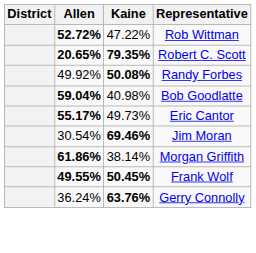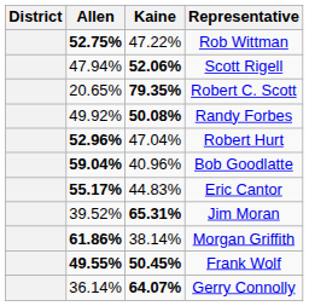 <table class=wikitable>
 <tr>
 <th>District</th>
 <th>Allen</th>
 <th>Kaine</th>
 <th>Representative</th>
 </tr>
 <tr align=center>
 <th></th>
-<td><strong>52.72%</strong></td>
+<td><strong>52.75%</strong></td>
 <td>47.22%</td>
 <td><a href='#'>Rob Wittman</a></td>
 </tr>
 <tr align=center>
 <th></th>
-<td><strong>20.65%</strong></td>
+<td>47.94%</td>
+<td><strong>52.06%</strong></td>
+<td><a href='#'>Scott Rigell</a></td>
+</tr>
+<tr align=center>
+<th></th>
+<td>20.65%</td>
 <td><strong>79.35%</strong></td>
 <td><a href='#'>Robert C. Scott</a></td>
 </tr>
 <tr align=center>
 <th></th>
 <td>49.92%</td>
 <td><strong>50.08%</strong></td>
 <td><a href='#'>Randy Forbes</a></td>
 </tr>
 <tr align=center>
 <th></th>
+<td><strong>52.96%</strong></td>
+<td>47.04%</td>
+<td><a href='#'>Robert Hurt</a></td>
+</tr>
+<tr align=center>
+<th></th>
 <td><strong>59.04%</strong></td>
-<td>40.98%</td>
+<td>40.96%</td>
 <td><a href='#'>Bob Goodlatte</a></td>
 </tr>
 <tr align=center>
 <th></th>
 <td><strong>55.17%</strong></td>
-<td>49.73%</td>
+<td>44.83%</td>
 <td><a href='#'>Eric Cantor</a></td>
 </tr>
 <tr align=center>
 <th></th>
-<td>30.54%</td>
-<td><strong>69.46%</strong></td>
+<td>39.52%</td>
+<td><strong>65.31%</strong></td>
 <td><a href='#'>Jim Moran</a></td>
 </tr>
 <tr align=center>
 <th></th>
 <td><strong>61.86%</strong></td>
 <td>38.14%</td>
 <td><a href='#'>Morgan Griffith</a></td>
 </tr>
 <tr align=center>
 <th></th>
 <td><strong>49.55%</strong></td>
 <td><strong>50.45%</strong></td>
 <td><a href='#'>Frank Wolf</a></td>
 </tr>
 <tr align=center>
 <th></th>
-<td>36.24%</td>
-<td><strong>63.76%</strong></td>
+<td>36.14%</td>
+<td><strong>64.07%</strong></td>
 <td><a href='#'>Gerry Connolly</a></td>
 </tr>
 </table>
